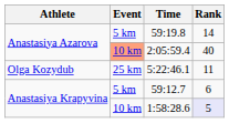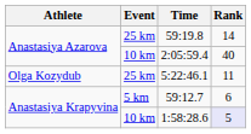 <table class="wikitable" style="font-size:90%;">
 <tr>
 <th>Athlete</th>
 <th>Event</th>
 <th>Time</th>
 <th>Rank</th>
 </tr>
 <tr align=center>
 <td align=left rowspan=2><a href='#'>Anastasiya Azarova</a></td>
-<td align=left><a href='#'>5 km</a></td>
+<td align=left><a href='#'>25 km</a></td>
 <td>59:19.8</td>
 <td>14</td>
 </tr>
 <tr align=center>
-<td align=left style="background: lightsalmon;"><a href='#'>10 km</a></td>
+<td align=left><a href='#'>10 km</a></td>
 <td>2:05:59.4</td>
 <td>40</td>
 </tr>
 <tr align=center>
 <td align=left><a href='#'>Olga Kozydub</a></td>
 <td align=left><a href='#'>25 km</a></td>
 <td>5:22:46.1</td>
 <td>11</td>
 </tr>
 <tr align=center>
 <td align=left rowspan=2><a href='#'>Anastasiya Krapyvina</a></td>
 <td align=left><a href='#'>5 km</a></td>
 <td>59:12.7</td>
 <td>6</td>
 </tr>
 <tr align=center>
 <td align=left><a href='#'>10 km</a></td>
 <td>1:58:28.6</td>
 <td style="background: lavender;">5</td>
 </tr>
 </table>
